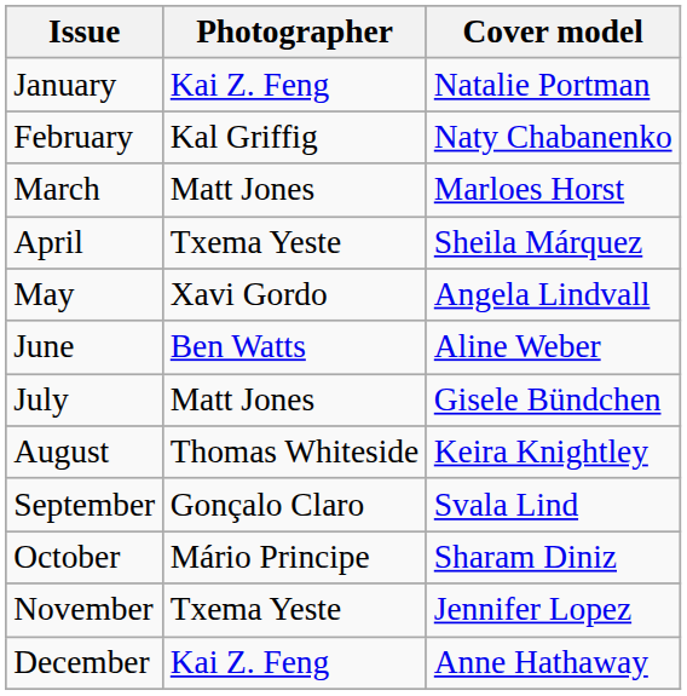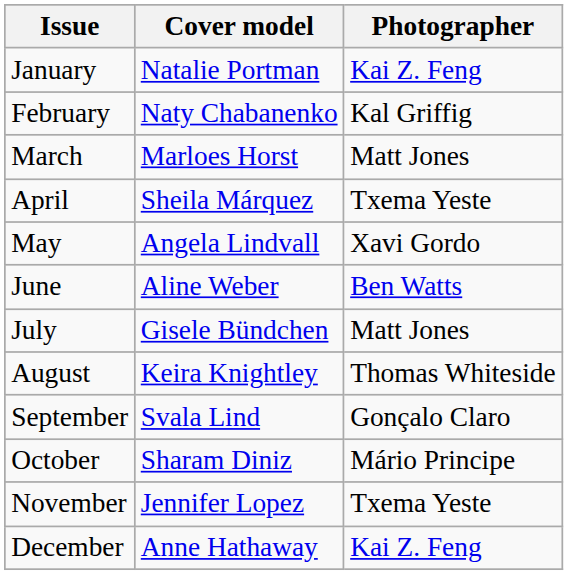 <table class="sortable wikitable">
 <tr>
 <th>Issue</th>
+<th>Cover model</th>
 <th>Photographer</th>
-<th>Cover model</th>
 </tr>
 <tr>
 <td>January</td>
+<td><a href='#'>Natalie Portman</a></td>
 <td><a href='#'>Kai Z. Feng</a></td>
-<td><a href='#'>Natalie Portman</a></td>
 </tr>
 <tr>
 <td>February</td>
+<td><a href='#'>Naty Chabanenko</a></td>
 <td>Kal Griffig</td>
-<td><a href='#'>Naty Chabanenko</a></td>
 </tr>
 <tr>
 <td>March</td>
+<td><a href='#'>Marloes Horst</a></td>
 <td>Matt Jones</td>
-<td><a href='#'>Marloes Horst</a></td>
 </tr>
 <tr>
 <td>April</td>
+<td><a href='#'>Sheila Márquez</a></td>
 <td>Txema Yeste</td>
-<td><a href='#'>Sheila Márquez</a></td>
 </tr>
 <tr>
 <td>May</td>
+<td><a href='#'>Angela Lindvall</a></td>
 <td>Xavi Gordo</td>
-<td><a href='#'>Angela Lindvall</a></td>
 </tr>
 <tr>
 <td>June</td>
+<td><a href='#'>Aline Weber</a></td>
 <td><a href='#'>Ben Watts</a></td>
-<td><a href='#'>Aline Weber</a></td>
 </tr>
 <tr>
 <td>July</td>
+<td><a href='#'>Gisele Bündchen</a></td>
 <td>Matt Jones</td>
-<td><a href='#'>Gisele Bündchen</a></td>
 </tr>
 <tr>
 <td>August</td>
+<td><a href='#'>Keira Knightley</a></td>
 <td>Thomas Whiteside</td>
-<td><a href='#'>Keira Knightley</a></td>
 </tr>
 <tr>
 <td>September</td>
+<td><a href='#'>Svala Lind</a></td>
 <td>Gonçalo Claro</td>
-<td><a href='#'>Svala Lind</a></td>
 </tr>
 <tr>
 <td>October</td>
+<td><a href='#'>Sharam Diniz</a></td>
 <td>Mário Principe</td>
-<td><a href='#'>Sharam Diniz</a></td>
 </tr>
 <tr>
 <td>November</td>
+<td><a href='#'>Jennifer Lopez</a></td>
 <td>Txema Yeste</td>
-<td><a href='#'>Jennifer Lopez</a></td>
 </tr>
 <tr>
 <td>December</td>
+<td><a href='#'>Anne Hathaway</a></td>
 <td><a href='#'>Kai Z. Feng</a></td>
-<td><a href='#'>Anne Hathaway</a></td>
 </tr>
 </table>
